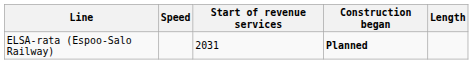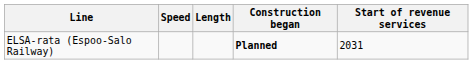 <table class="wikitable">
 <tr>
 <th>Line</th>
 <th>Speed</th>
+<th>Length</th>
+<th>Construction began</th>
 <th>Start of revenue services</th>
-<th>Construction began</th>
-<th>Length</th>
 </tr>
 <tr>
 <td>ELSA-rata (Espoo-Salo Railway)</td>
 <td></td>
+<td></td>
+<td><strong>Planned</strong></td>
 <td>2031</td>
-<td><strong>Planned</strong></td>
-<td></td>
 </tr>
 </table>
